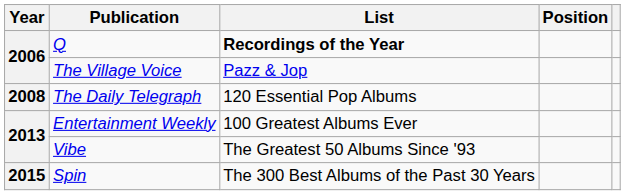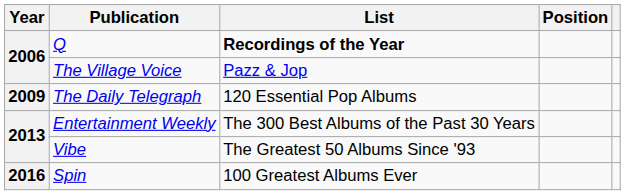 <table class="wikitable sortable plainrowheaders">
 <tr>
 <th scope="col">Year</th>
 <th scope="col">Publication</th>
 <th scope="col">List</th>
 <th scope="col">Position</th>
 <th scope="col" class="unsortable"></th>
 </tr>
 <tr>
 <th scope="row" rowspan="2">2006</th>
 <td><em><a href='#'>Q</a></em></td>
 <td><strong>Recordings of the Year</strong></td>
 <td></td>
 <td></td>
 </tr>
 <tr>
 <td><em><a href='#'>The Village Voice</a></em></td>
 <td><a href='#'>Pazz & Jop</a></td>
 <td></td>
 <td></td>
 </tr>
 <tr>
-<th scope="row">2008</th>
+<th scope="row">2009</th>
 <td><em><a href='#'>The Daily Telegraph</a></em></td>
 <td>120 Essential Pop Albums</td>
 <td></td>
 <td></td>
 </tr>
 <tr>
 <th scope="row" rowspan="2">2013</th>
 <td><em><a href='#'>Entertainment Weekly</a></em></td>
-<td>100 Greatest Albums Ever</td>
+<td>The 300 Best Albums of the Past 30 Years</td>
 <td></td>
 <td></td>
 </tr>
 <tr>
 <td><em><a href='#'>Vibe</a></em></td>
 <td>The Greatest 50 Albums Since '93</td>
 <td></td>
 <td></td>
 </tr>
 <tr>
-<th scope="row">2015</th>
+<th scope="row">2016</th>
 <td><em><a href='#'>Spin</a></em></td>
-<td>The 300 Best Albums of the Past 30 Years</td>
+<td>100 Greatest Albums Ever</td>
 <td></td>
 <td></td>
 </tr>
 </table>
